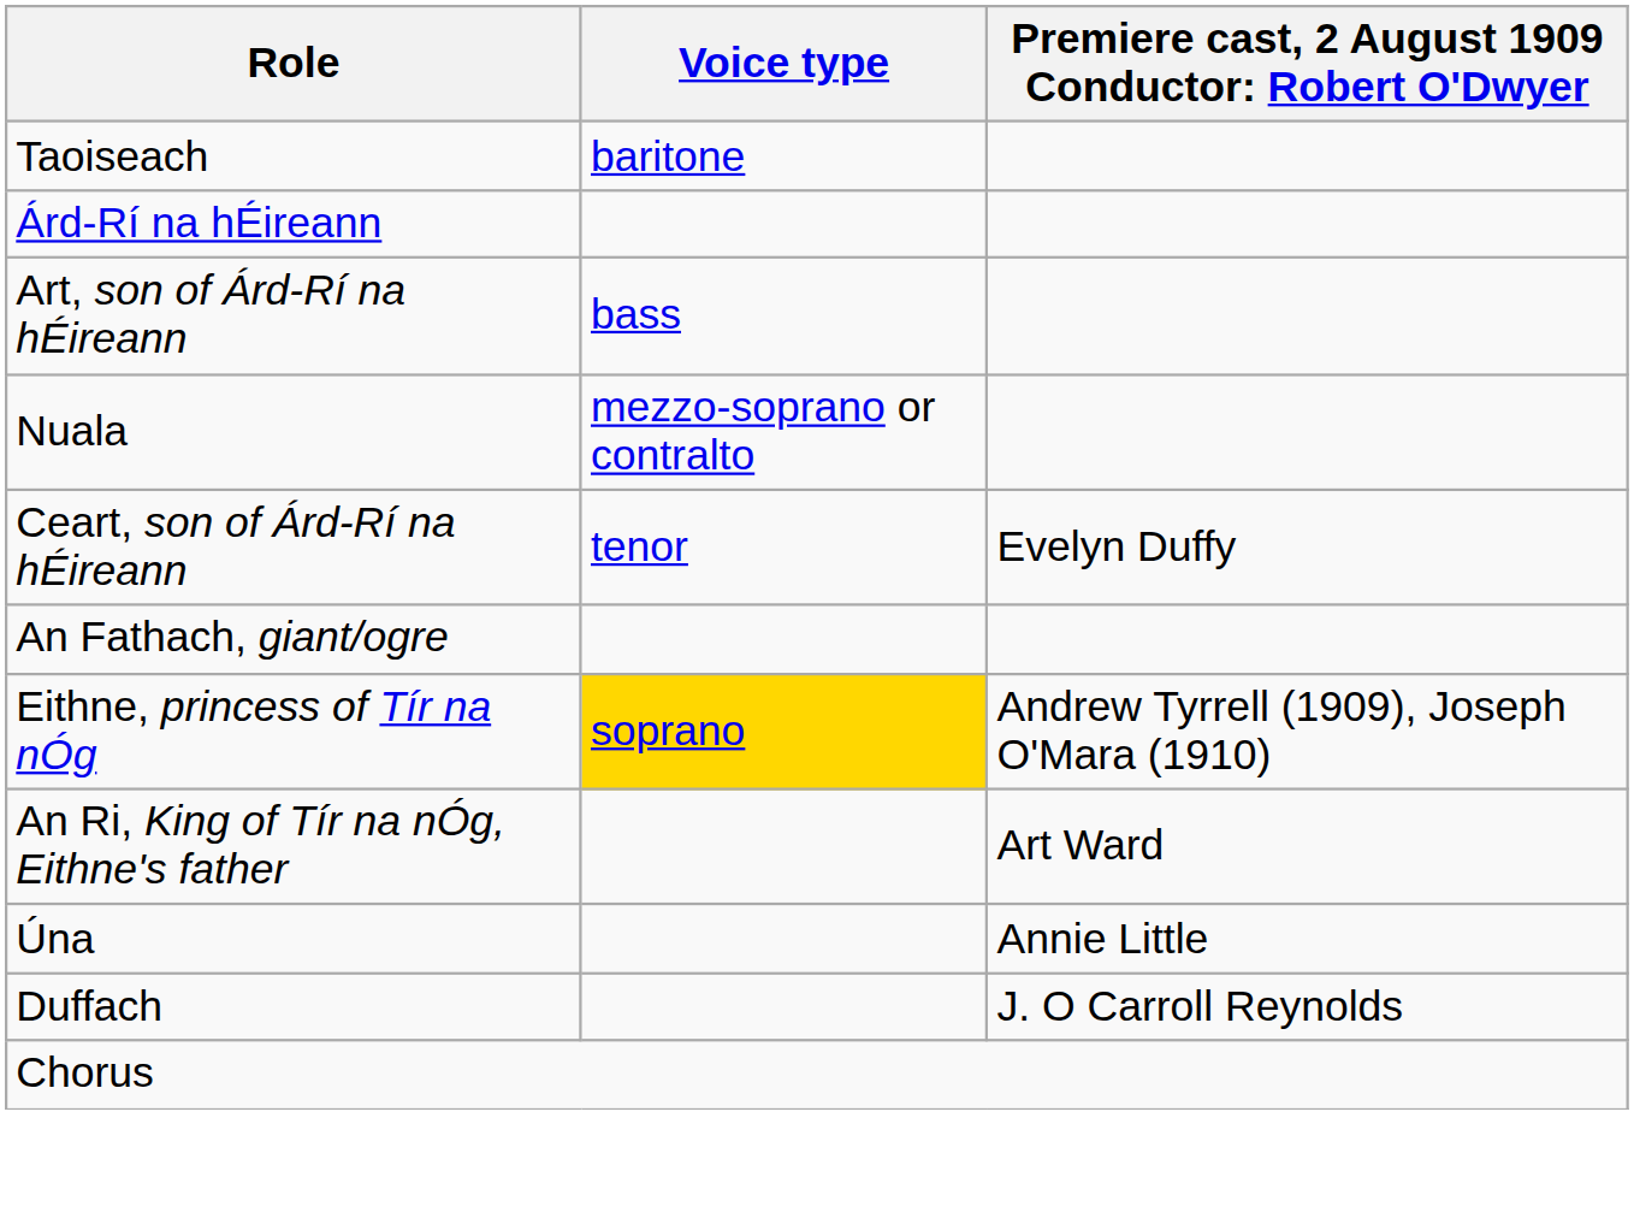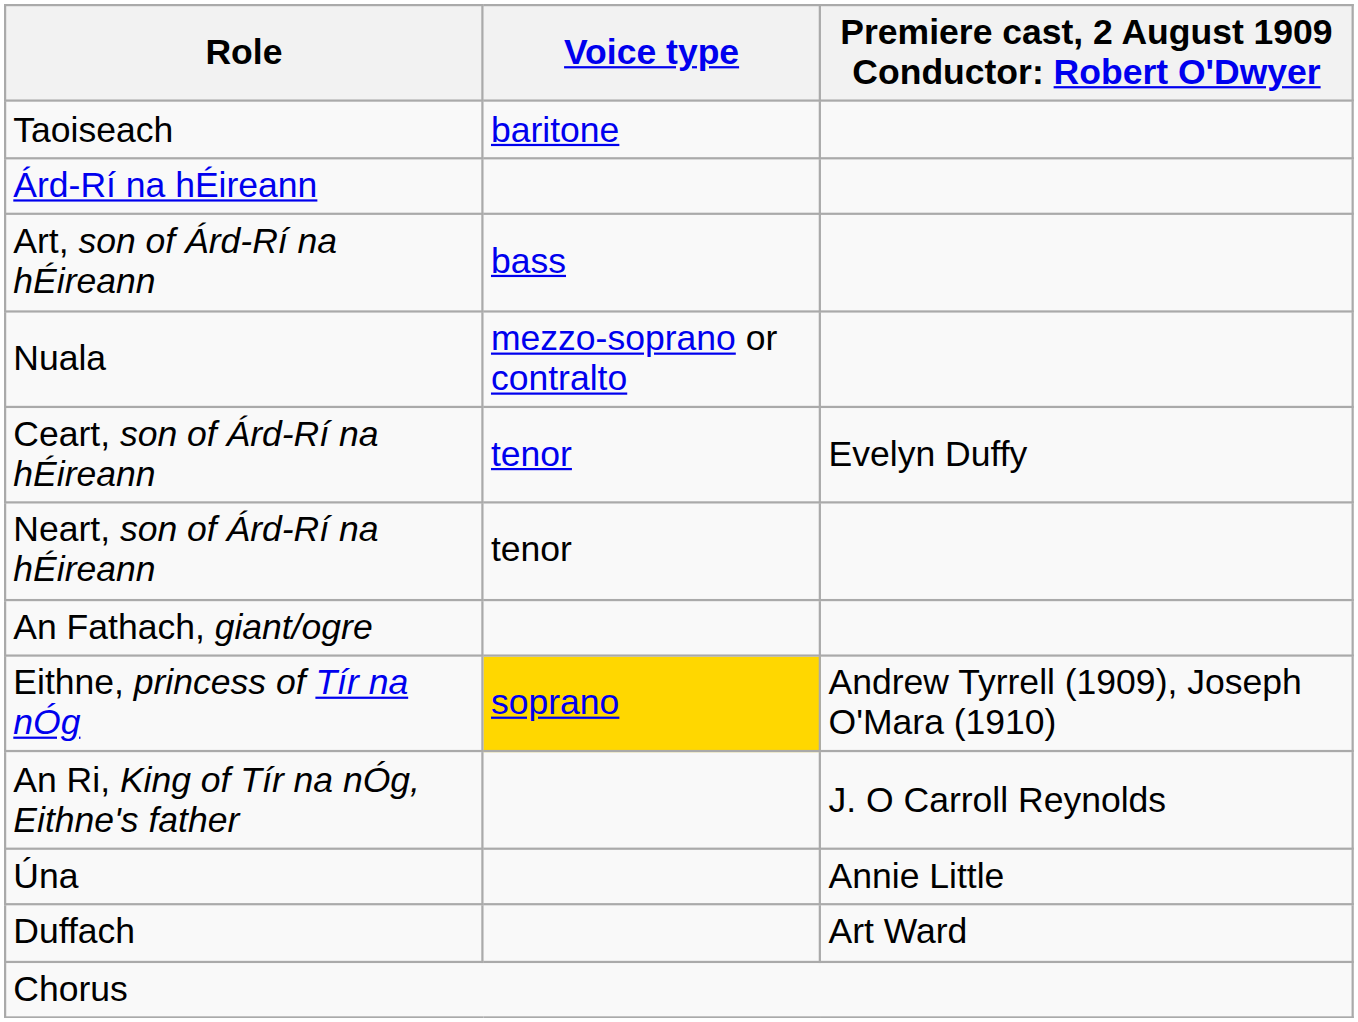 <table class=wikitable>
 <tr>
 <th>Role</th>
 <th><a href='#'>Voice type</a></th>
 <th>Premiere cast, 2 August 1909<br>Conductor: <a href='#'>Robert O'Dwyer</a></th>
 </tr>
 <tr>
 <td>Taoiseach</td>
 <td><a href='#'>baritone</a></td>
 <td></td>
 </tr>
 <tr>
 <td><a href='#'>Árd-Rí na hÉireann</a></td>
 <td></td>
 <td></td>
 </tr>
 <tr>
 <td>Art, <em>son of Árd-Rí na hÉireann</em></td>
 <td><a href='#'>bass</a></td>
 <td></td>
 </tr>
 <tr>
 <td>Nuala</td>
 <td><a href='#'>mezzo-soprano</a> or <a href='#'>contralto</a></td>
 <td></td>
 </tr>
 <tr>
 <td>Ceart, <em>son of Árd-Rí na hÉireann</em></td>
 <td><a href='#'>tenor</a></td>
 <td>Evelyn Duffy</td>
 </tr>
 <tr>
+<td>Neart, <em>son of Árd-Rí na hÉireann</em></td>
+<td>tenor</td>
+<td></td>
+</tr>
+<tr>
 <td>An Fathach, <em>giant/ogre</em></td>
 <td></td>
 <td></td>
 </tr>
 <tr>
 <td>Eithne, <em>princess of <a href='#'>Tír na nÓg</a></em></td>
 <td style="background: gold;"><a href='#'>soprano</a></td>
 <td>Andrew Tyrrell (1909), Joseph O'Mara (1910)</td>
 </tr>
 <tr>
 <td>An Ri, <em>King of Tír na nÓg, Eithne's father</em></td>
 <td></td>
-<td>Art Ward</td>
+<td>J. O Carroll Reynolds</td>
 </tr>
 <tr>
 <td>Úna</td>
 <td></td>
 <td>Annie Little</td>
 </tr>
 <tr>
 <td>Duffach</td>
 <td></td>
-<td>J. O Carroll Reynolds</td>
+<td>Art Ward</td>
 </tr>
 <tr>
 <td colspan=3>Chorus</td>
 </tr>
 </table>
